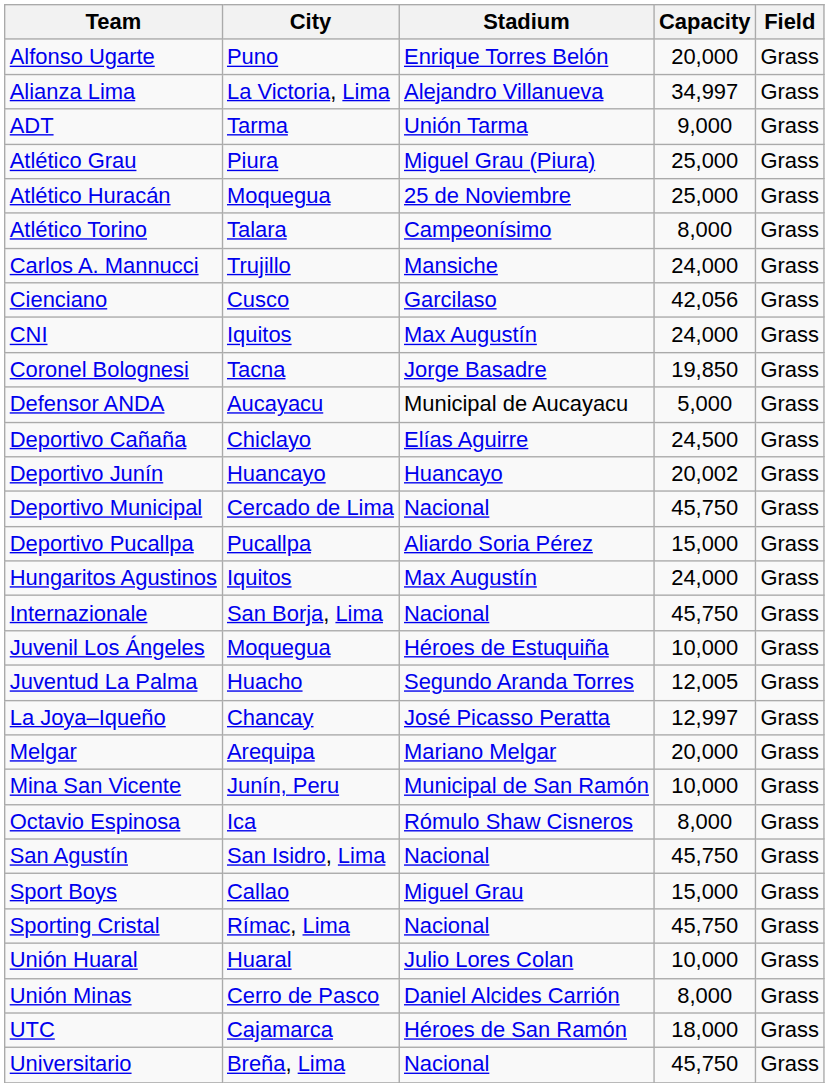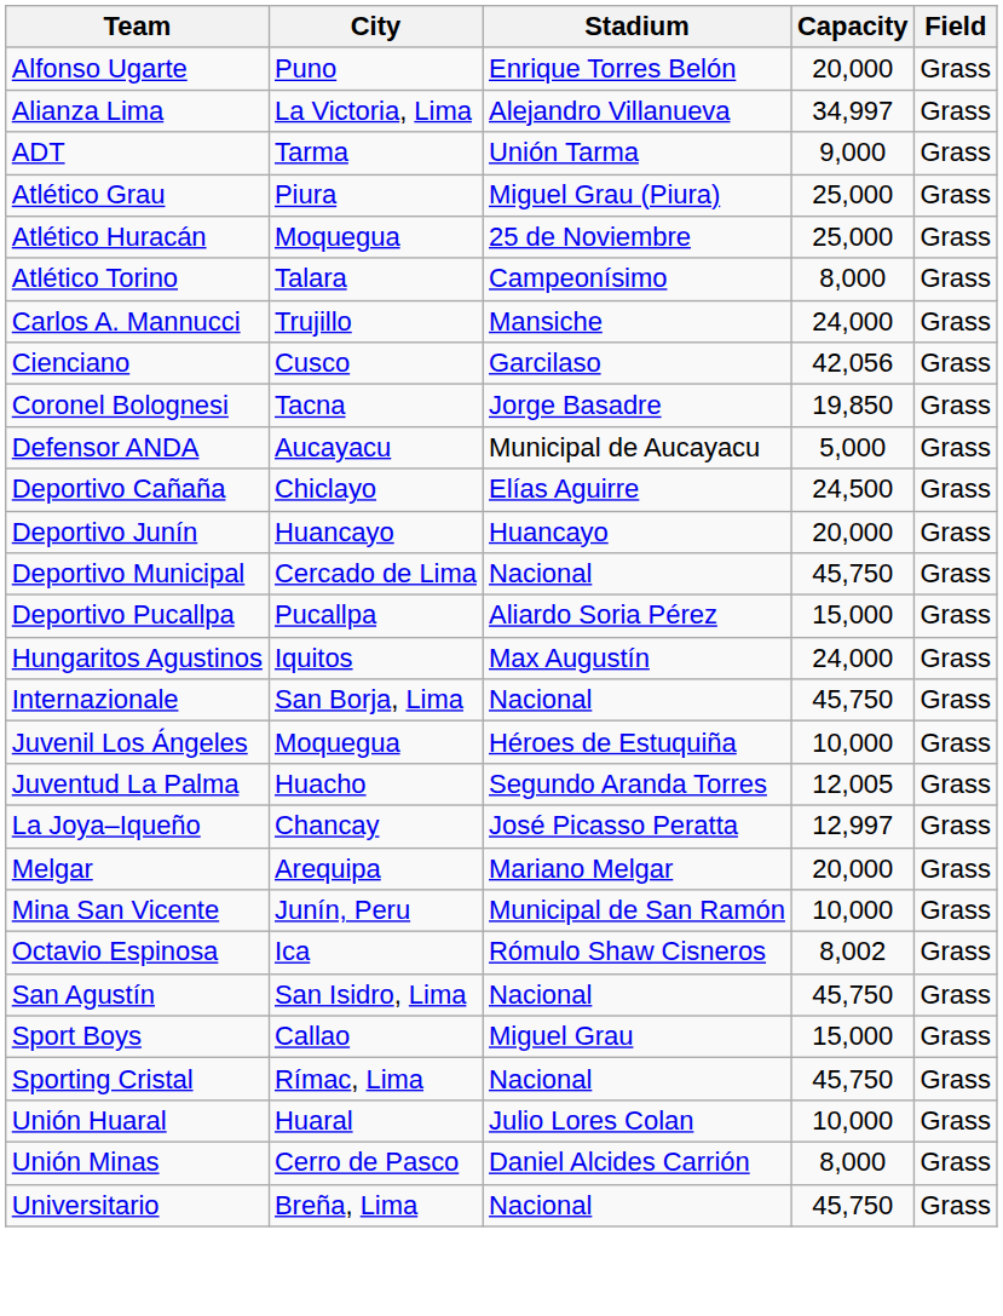 <table class="wikitable sortable">
 <tr>
 <th>Team</th>
 <th>City</th>
 <th>Stadium</th>
 <th>Capacity</th>
 <th>Field</th>
 </tr>
 <tr>
 <td><a href='#'>Alfonso Ugarte</a></td>
 <td><a href='#'>Puno</a></td>
 <td><a href='#'>Enrique Torres Belón</a></td>
 <td align="center">20,000</td>
 <td>Grass</td>
 </tr>
 <tr>
 <td><a href='#'>Alianza Lima</a></td>
 <td><a href='#'>La Victoria</a>, <a href='#'>Lima</a></td>
 <td><a href='#'>Alejandro Villanueva</a></td>
 <td align="center">34,997</td>
 <td>Grass</td>
 </tr>
 <tr>
 <td><a href='#'>ADT</a></td>
 <td><a href='#'>Tarma</a></td>
 <td><a href='#'>Unión Tarma</a></td>
 <td align="center">9,000</td>
 <td>Grass</td>
 </tr>
 <tr>
 <td><a href='#'>Atlético Grau</a></td>
 <td><a href='#'>Piura</a></td>
 <td><a href='#'>Miguel Grau (Piura)</a></td>
 <td align="center">25,000</td>
 <td>Grass</td>
 </tr>
 <tr>
 <td><a href='#'>Atlético Huracán</a></td>
 <td><a href='#'>Moquegua</a></td>
 <td><a href='#'>25 de Noviembre</a></td>
 <td align="center">25,000</td>
 <td>Grass</td>
 </tr>
 <tr>
 <td><a href='#'>Atlético Torino</a></td>
 <td><a href='#'>Talara</a></td>
 <td><a href='#'>Campeonísimo</a></td>
 <td align="center">8,000</td>
 <td>Grass</td>
 </tr>
 <tr>
 <td><a href='#'>Carlos A. Mannucci</a></td>
 <td><a href='#'>Trujillo</a></td>
 <td><a href='#'>Mansiche</a></td>
 <td align="center">24,000</td>
 <td>Grass</td>
 </tr>
 <tr>
 <td><a href='#'>Cienciano</a></td>
 <td><a href='#'>Cusco</a></td>
 <td><a href='#'>Garcilaso</a></td>
 <td align="center">42,056</td>
 <td>Grass</td>
 </tr>
 <tr>
-<td><a href='#'>CNI</a></td>
-<td><a href='#'>Iquitos</a></td>
-<td><a href='#'>Max Augustín</a></td>
-<td align="center">24,000</td>
-<td>Grass</td>
-</tr>
-<tr>
 <td><a href='#'>Coronel Bolognesi</a></td>
 <td><a href='#'>Tacna</a></td>
 <td><a href='#'>Jorge Basadre</a></td>
 <td align="center">19,850</td>
 <td>Grass</td>
 </tr>
 <tr>
 <td><a href='#'>Defensor ANDA</a></td>
 <td><a href='#'>Aucayacu</a></td>
 <td>Municipal de Aucayacu</td>
 <td align="center">5,000</td>
 <td>Grass</td>
 </tr>
 <tr>
 <td><a href='#'>Deportivo Cañaña</a></td>
 <td><a href='#'>Chiclayo</a></td>
 <td><a href='#'>Elías Aguirre</a></td>
 <td style="text-align:center;">24,500</td>
 <td>Grass</td>
 </tr>
 <tr>
 <td><a href='#'>Deportivo Junín</a></td>
 <td><a href='#'>Huancayo</a></td>
 <td><a href='#'>Huancayo</a></td>
-<td align="center">20,002</td>
+<td align="center">20,000</td>
 <td>Grass</td>
 </tr>
 <tr>
 <td><a href='#'>Deportivo Municipal</a></td>
 <td><a href='#'>Cercado de Lima</a></td>
 <td><a href='#'>Nacional</a></td>
 <td align="center">45,750</td>
 <td>Grass</td>
 </tr>
 <tr>
 <td><a href='#'>Deportivo Pucallpa</a></td>
 <td><a href='#'>Pucallpa</a></td>
 <td><a href='#'>Aliardo Soria Pérez</a></td>
 <td align="center">15,000</td>
 <td>Grass</td>
 </tr>
 <tr>
 <td><a href='#'>Hungaritos Agustinos</a></td>
 <td><a href='#'>Iquitos</a></td>
 <td><a href='#'>Max Augustín</a></td>
 <td align="center">24,000</td>
 <td>Grass</td>
 </tr>
 <tr>
 <td><a href='#'>Internazionale</a></td>
 <td><a href='#'>San Borja</a>, <a href='#'>Lima</a></td>
 <td><a href='#'>Nacional</a></td>
 <td align="center">45,750</td>
 <td>Grass</td>
 </tr>
 <tr>
 <td><a href='#'>Juvenil Los Ángeles</a></td>
 <td><a href='#'>Moquegua</a></td>
 <td><a href='#'>Héroes de Estuquiña</a></td>
 <td align="center">10,000</td>
 <td>Grass</td>
 </tr>
 <tr>
 <td><a href='#'>Juventud La Palma</a></td>
 <td><a href='#'>Huacho</a></td>
 <td><a href='#'>Segundo Aranda Torres</a></td>
 <td align="center">12,005</td>
 <td>Grass</td>
 </tr>
 <tr>
 <td><a href='#'>La Joya–Iqueño</a></td>
 <td><a href='#'>Chancay</a></td>
 <td><a href='#'>José Picasso Peratta</a></td>
 <td align="center">12,997</td>
 <td>Grass</td>
 </tr>
 <tr>
 <td><a href='#'>Melgar</a></td>
 <td><a href='#'>Arequipa</a></td>
 <td><a href='#'>Mariano Melgar</a></td>
 <td align="center">20,000</td>
 <td>Grass</td>
 </tr>
 <tr>
 <td><a href='#'>Mina San Vicente</a></td>
 <td><a href='#'>Junín, Peru</a></td>
 <td><a href='#'>Municipal de San Ramón</a></td>
 <td align="center">10,000</td>
 <td>Grass</td>
 </tr>
 <tr>
 <td><a href='#'>Octavio Espinosa</a></td>
 <td><a href='#'>Ica</a></td>
 <td><a href='#'>Rómulo Shaw Cisneros</a></td>
-<td align="center">8,000</td>
+<td align="center">8,002</td>
 <td>Grass</td>
 </tr>
 <tr>
 <td><a href='#'>San Agustín</a></td>
 <td><a href='#'>San Isidro</a>, <a href='#'>Lima</a></td>
 <td><a href='#'>Nacional</a></td>
 <td align="center">45,750</td>
 <td>Grass</td>
 </tr>
 <tr>
 <td><a href='#'>Sport Boys</a></td>
 <td><a href='#'>Callao</a></td>
 <td><a href='#'>Miguel Grau</a></td>
 <td align="center">15,000</td>
 <td>Grass</td>
 </tr>
 <tr>
 <td><a href='#'>Sporting Cristal</a></td>
 <td><a href='#'>Rímac</a>, <a href='#'>Lima</a></td>
 <td><a href='#'>Nacional</a></td>
 <td align="center">45,750</td>
 <td>Grass</td>
 </tr>
 <tr>
 <td><a href='#'>Unión Huaral</a></td>
 <td><a href='#'>Huaral</a></td>
 <td><a href='#'>Julio Lores Colan</a></td>
 <td align="center">10,000</td>
 <td>Grass</td>
 </tr>
 <tr>
 <td><a href='#'>Unión Minas</a></td>
 <td><a href='#'>Cerro de Pasco</a></td>
 <td><a href='#'>Daniel Alcides Carrión</a></td>
 <td align="center">8,000</td>
 <td>Grass</td>
 </tr>
 <tr>
-<td><a href='#'>UTC</a></td>
-<td><a href='#'>Cajamarca</a></td>
-<td><a href='#'>Héroes de San Ramón</a></td>
-<td align="center">18,000</td>
-<td>Grass</td>
-</tr>
-<tr>
 <td><a href='#'>Universitario</a></td>
 <td><a href='#'>Breña</a>, <a href='#'>Lima</a></td>
 <td><a href='#'>Nacional</a></td>
 <td align="center">45,750</td>
 <td>Grass</td>
 </tr>
 </table>
